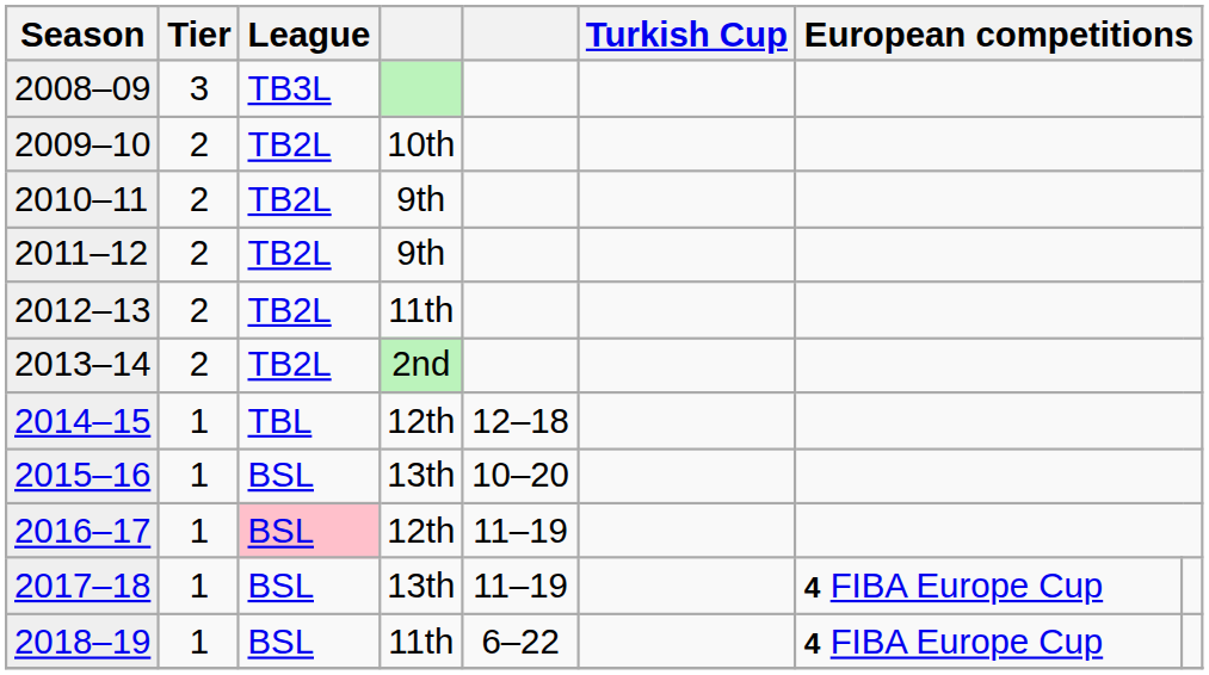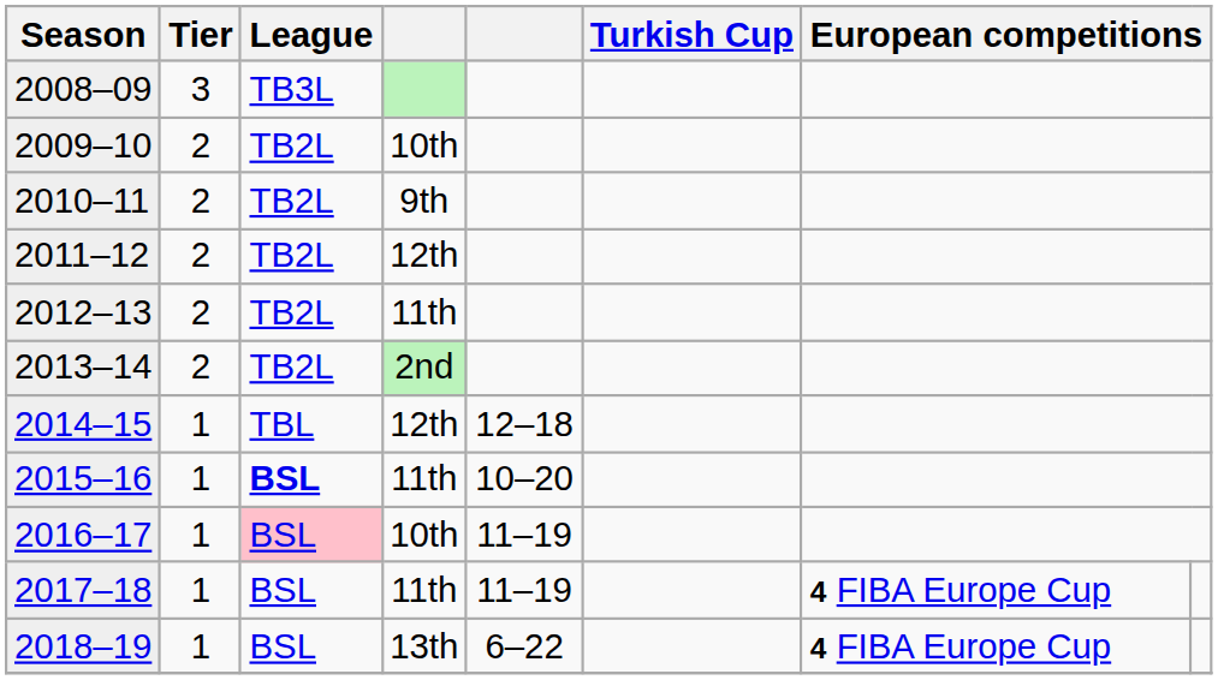 <table class="wikitable" style="font-size:85%">
 <tr>
 <th>Season</th>
 <th>Tier</th>
 <th>League</th>
 <th></th>
 <th></th>
 <th><a href='#'>Turkish Cup</a></th>
 <th colspan=2>European competitions</th>
 </tr>
 <tr>
 <td style="background:#efefef;">2008–09</td>
 <td style="text-align:center;">3</td>
 <td><a href='#'>TB3L</a></td>
 <td style="text-align:center;" bgcolor=#BBF3BB></td>
 <td></td>
 <td></td>
 <td colspan=2></td>
 </tr>
 <tr>
 <td style="background:#efefef;">2009–10</td>
 <td style="text-align:center;">2</td>
 <td><a href='#'>TB2L</a></td>
 <td style="text-align:center;">10th</td>
 <td></td>
 <td></td>
 <td colspan=2></td>
 </tr>
 <tr>
 <td style="background:#efefef;">2010–11</td>
 <td style="text-align:center;">2</td>
 <td><a href='#'>TB2L</a></td>
 <td style="text-align:center;">9th</td>
 <td></td>
 <td></td>
 <td colspan=2></td>
 </tr>
 <tr>
 <td style="background:#efefef;">2011–12</td>
 <td style="text-align:center;">2</td>
 <td><a href='#'>TB2L</a></td>
-<td style="text-align:center;">9th</td>
+<td style="text-align:center;">12th</td>
 <td></td>
 <td></td>
 <td colspan=2></td>
 </tr>
 <tr>
 <td style="background:#efefef;">2012–13</td>
 <td style="text-align:center;">2</td>
 <td><a href='#'>TB2L</a></td>
 <td style="text-align:center;">11th</td>
 <td></td>
 <td></td>
 <td colspan=2></td>
 </tr>
 <tr>
 <td style="background:#efefef;">2013–14</td>
 <td style="text-align:center;">2</td>
 <td><a href='#'>TB2L</a></td>
 <td style="text-align:center;" bgcolor=#BBF3BB>2nd</td>
 <td></td>
 <td></td>
 <td colspan=2></td>
 </tr>
 <tr>
 <td style="background:#efefef;"><a href='#'>2014–15</a></td>
 <td style="text-align:center;">1</td>
 <td><a href='#'>TBL</a></td>
 <td style="text-align:center;">12th</td>
 <td align=center>12–18</td>
 <td></td>
 <td colspan=2></td>
 </tr>
 <tr>
 <td style="background:#efefef;"><a href='#'>2015–16</a></td>
 <td style="text-align:center;">1</td>
-<td><a href='#'>BSL</a></td>
-<td style="text-align:center;">13th</td>
+<td><strong><a href='#'>BSL</a></strong></td>
+<td style="text-align:center;">11th</td>
 <td align=center>10–20</td>
 <td></td>
 <td colspan=2></td>
 </tr>
 <tr>
 <td style="background:#efefef;"><a href='#'>2016–17</a></td>
 <td style="text-align:center;">1</td>
 <td style="background: pink;"><a href='#'>BSL</a></td>
-<td style="text-align:center;">12th</td>
+<td style="text-align:center;">10th</td>
 <td align=center>11–19</td>
 <td></td>
 <td colspan=2></td>
 </tr>
 <tr>
 <td style="background:#efefef;"><a href='#'>2017–18</a></td>
 <td style="text-align:center;">1</td>
 <td><a href='#'>BSL</a></td>
-<td style="text-align:center;">13th</td>
+<td style="text-align:center;">11th</td>
 <td align=center>11–19</td>
 <td></td>
 <td><small><strong>4</strong></small> <a href='#'>FIBA Europe Cup</a></td>
 <td align=center></td>
 </tr>
 <tr>
 <td style="background:#efefef;"><a href='#'>2018–19</a></td>
 <td style="text-align:center;">1</td>
 <td><a href='#'>BSL</a></td>
-<td style="text-align:center;">11th</td>
+<td style="text-align:center;">13th</td>
 <td align=center>6–22</td>
 <td></td>
 <td><small><strong>4</strong></small> <a href='#'>FIBA Europe Cup</a></td>
 <td align=center></td>
 </tr>
 <tr>
 </tr>
 </table>
